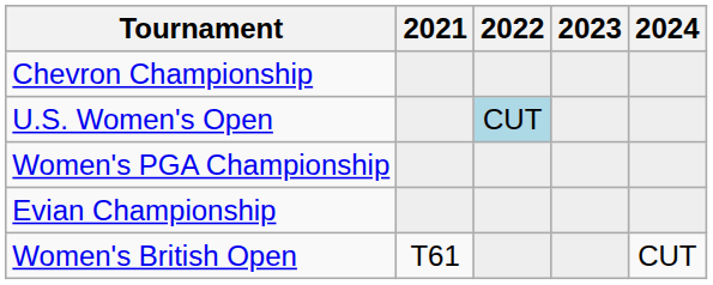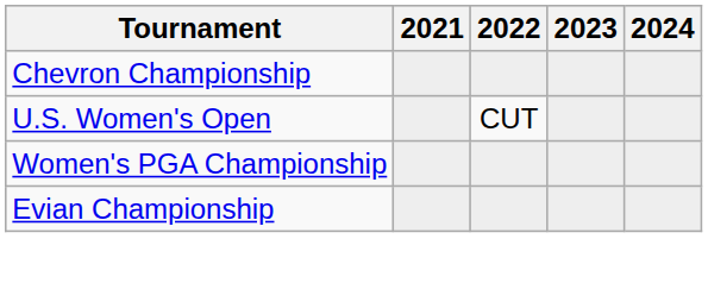 <table class="wikitable" style="font-size:95%;text-align:center;">
 <tr>
 <th>Tournament</th>
 <th>2021</th>
 <th>2022</th>
 <th>2023</th>
 <th>2024</th>
 </tr>
 <tr>
 <td align=left><a href='#'>Chevron Championship</a></td>
 <td style="background:#eeeeee;"></td>
 <td style="background:#eeeeee;"></td>
 <td style="background:#eeeeee;"></td>
 <td style="background:#eeeeee;"></td>
 </tr>
 <tr>
 <td align=left><a href='#'>U.S. Women's Open</a></td>
 <td style="background:#eeeeee;"></td>
-<td style="background: lightblue;">CUT</td>
+<td>CUT</td>
 <td style="background:#eeeeee;"></td>
 <td style="background:#eeeeee;"></td>
 </tr>
 <tr>
 <td align=left><a href='#'>Women's PGA Championship</a></td>
 <td style="background:#eeeeee;"></td>
 <td style="background:#eeeeee;"></td>
 <td style="background:#eeeeee;"></td>
 <td style="background:#eeeeee;"></td>
 </tr>
 <tr>
 <td align=left><a href='#'>Evian Championship</a></td>
 <td style="background:#eeeeee;"></td>
 <td style="background:#eeeeee;"></td>
 <td style="background:#eeeeee;"></td>
 <td style="background:#eeeeee;"></td>
 </tr>
-<tr>
-<td align=left><a href='#'>Women's British Open</a></td>
-<td>T61</td>
-<td style="background:#eeeeee;"></td>
-<td style="background:#eeeeee;"></td>
-<td>CUT</td>
-</tr>
 </table>
